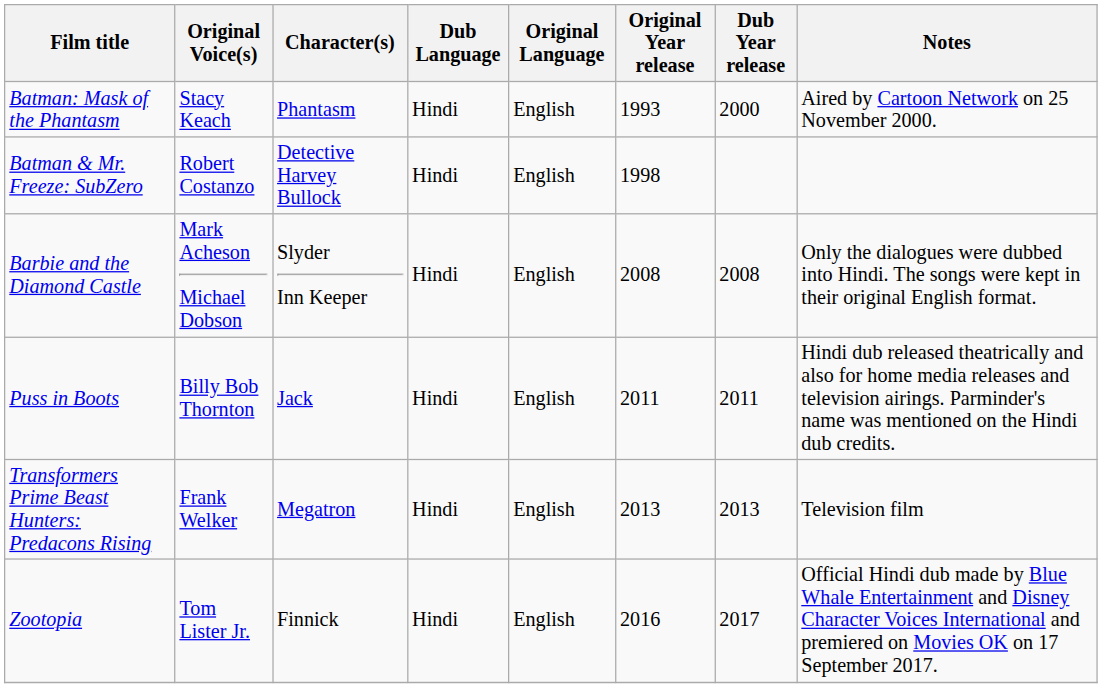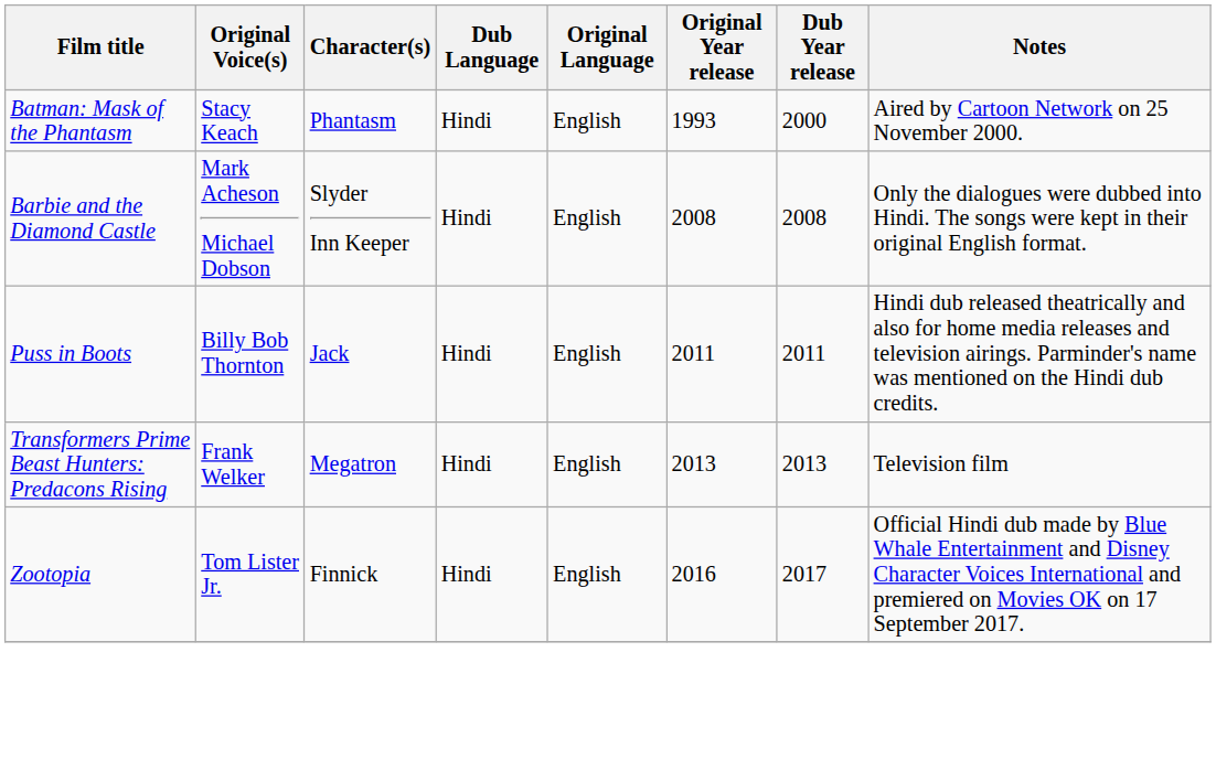 <table class="wikitable">
 <tr>
 <th>Film title</th>
 <th>Original Voice(s)</th>
 <th>Character(s)</th>
 <th>Dub Language</th>
 <th>Original Language</th>
 <th>Original Year release</th>
 <th>Dub Year release</th>
 <th>Notes</th>
 </tr>
 <tr>
 <td><em><a href='#'>Batman: Mask of the Phantasm</a></em></td>
 <td><a href='#'>Stacy Keach</a></td>
 <td><a href='#'>Phantasm</a></td>
 <td>Hindi</td>
 <td>English</td>
 <td>1993</td>
 <td>2000</td>
 <td>Aired by <a href='#'>Cartoon Network</a> on 25 November 2000.</td>
-</tr>
-<tr>
-<td><em><a href='#'>Batman & Mr. Freeze: SubZero</a></em></td>
-<td><a href='#'>Robert Costanzo</a></td>
-<td><a href='#'>Detective Harvey Bullock</a></td>
-<td>Hindi</td>
-<td>English</td>
-<td>1998</td>
-<td></td>
-<td></td>
 </tr>
 <tr>
 <td><em><a href='#'>Barbie and the Diamond Castle</a></em></td>
 <td><a href='#'>Mark Acheson</a> <hr> <a href='#'>Michael Dobson</a></td>
 <td>Slyder <hr> Inn Keeper</td>
 <td>Hindi</td>
 <td>English</td>
 <td>2008</td>
 <td>2008</td>
 <td>Only the dialogues were dubbed into Hindi. The songs were kept in their original English format.</td>
 </tr>
 <tr>
 <td><a href='#'><em>Puss in Boots</em></a></td>
 <td><a href='#'>Billy Bob Thornton</a></td>
 <td><a href='#'>Jack</a></td>
 <td>Hindi</td>
 <td>English</td>
 <td>2011</td>
 <td>2011</td>
 <td>Hindi dub released theatrically and also for home media releases and television airings. Parminder's name was mentioned on the Hindi dub credits.</td>
 </tr>
 <tr>
 <td><em><a href='#'>Transformers Prime Beast Hunters: Predacons Rising</a></em></td>
 <td><a href='#'>Frank Welker</a></td>
 <td><a href='#'>Megatron</a></td>
 <td>Hindi</td>
 <td>English</td>
 <td>2013</td>
 <td>2013</td>
 <td>Television film</td>
 </tr>
 <tr>
 <td><em><a href='#'>Zootopia</a></em></td>
 <td><a href='#'>Tom Lister Jr.</a></td>
 <td>Finnick</td>
 <td>Hindi</td>
 <td>English</td>
 <td>2016</td>
 <td>2017</td>
 <td>Official Hindi dub made by <a href='#'>Blue Whale Entertainment</a> and <a href='#'>Disney Character Voices International</a> and premiered on <a href='#'>Movies OK</a> on 17 September 2017.</td>
 </tr>
 <tr>
 </tr>
 </table>
